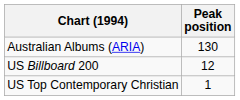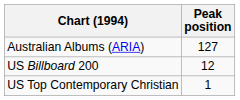 <table class="wikitable">
 <tr>
 <th>Chart (1994)</th>
 <th>Peak<br>position</th>
 </tr>
 <tr>
 <td>Australian Albums (<a href='#'>ARIA</a>)</td>
-<td align="center">130</td>
+<td align="center">127</td>
 </tr>
 <tr>
 <td>US <em>Billboard</em> 200</td>
 <td align="center">12</td>
 </tr>
 <tr>
 <td>US Top Contemporary Christian</td>
 <td align="center">1</td>
 </tr>
 </table>
